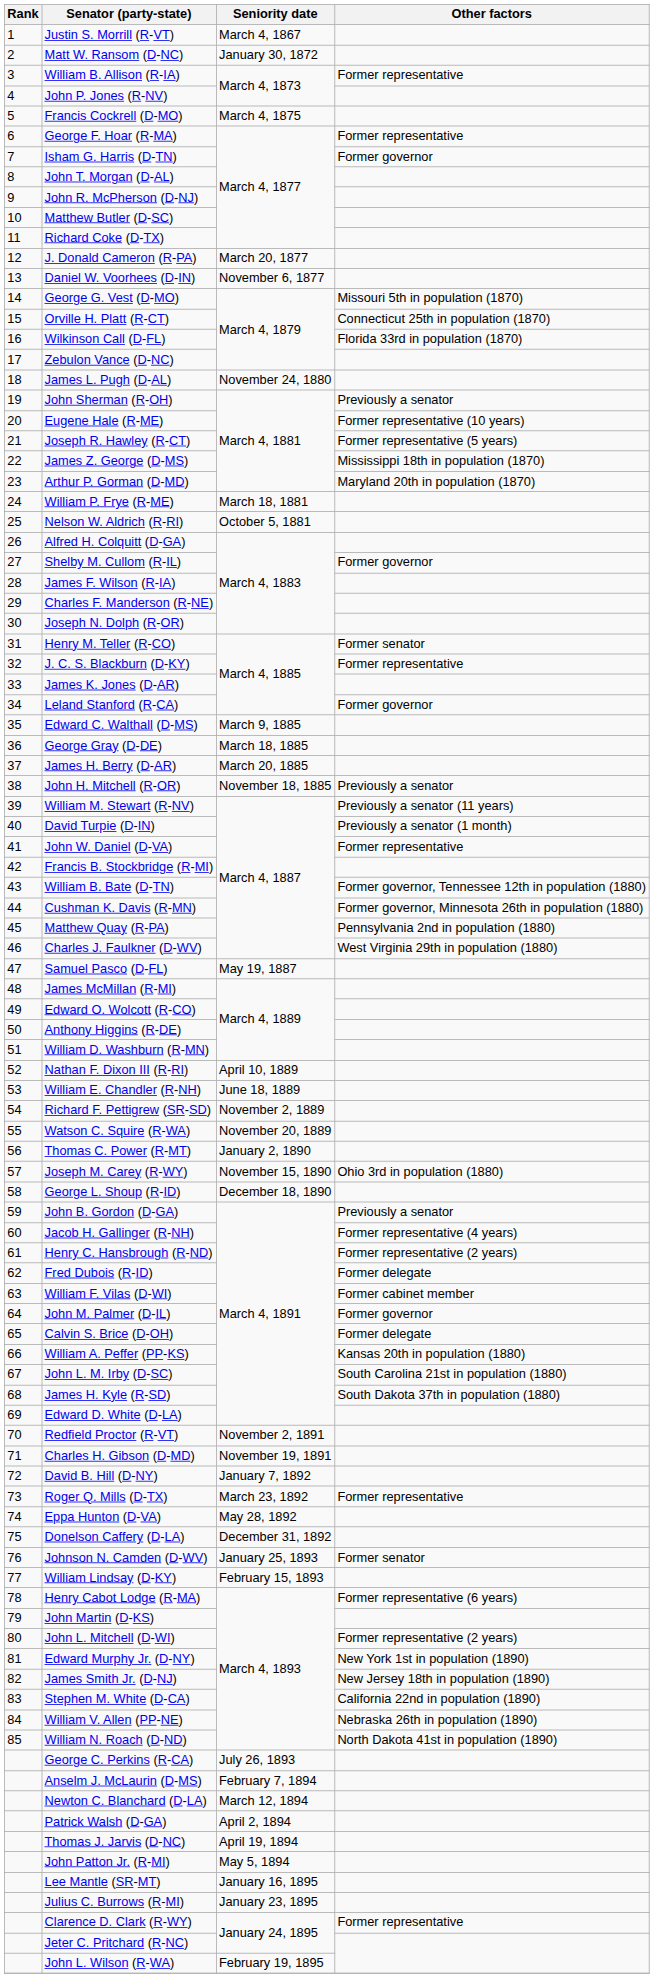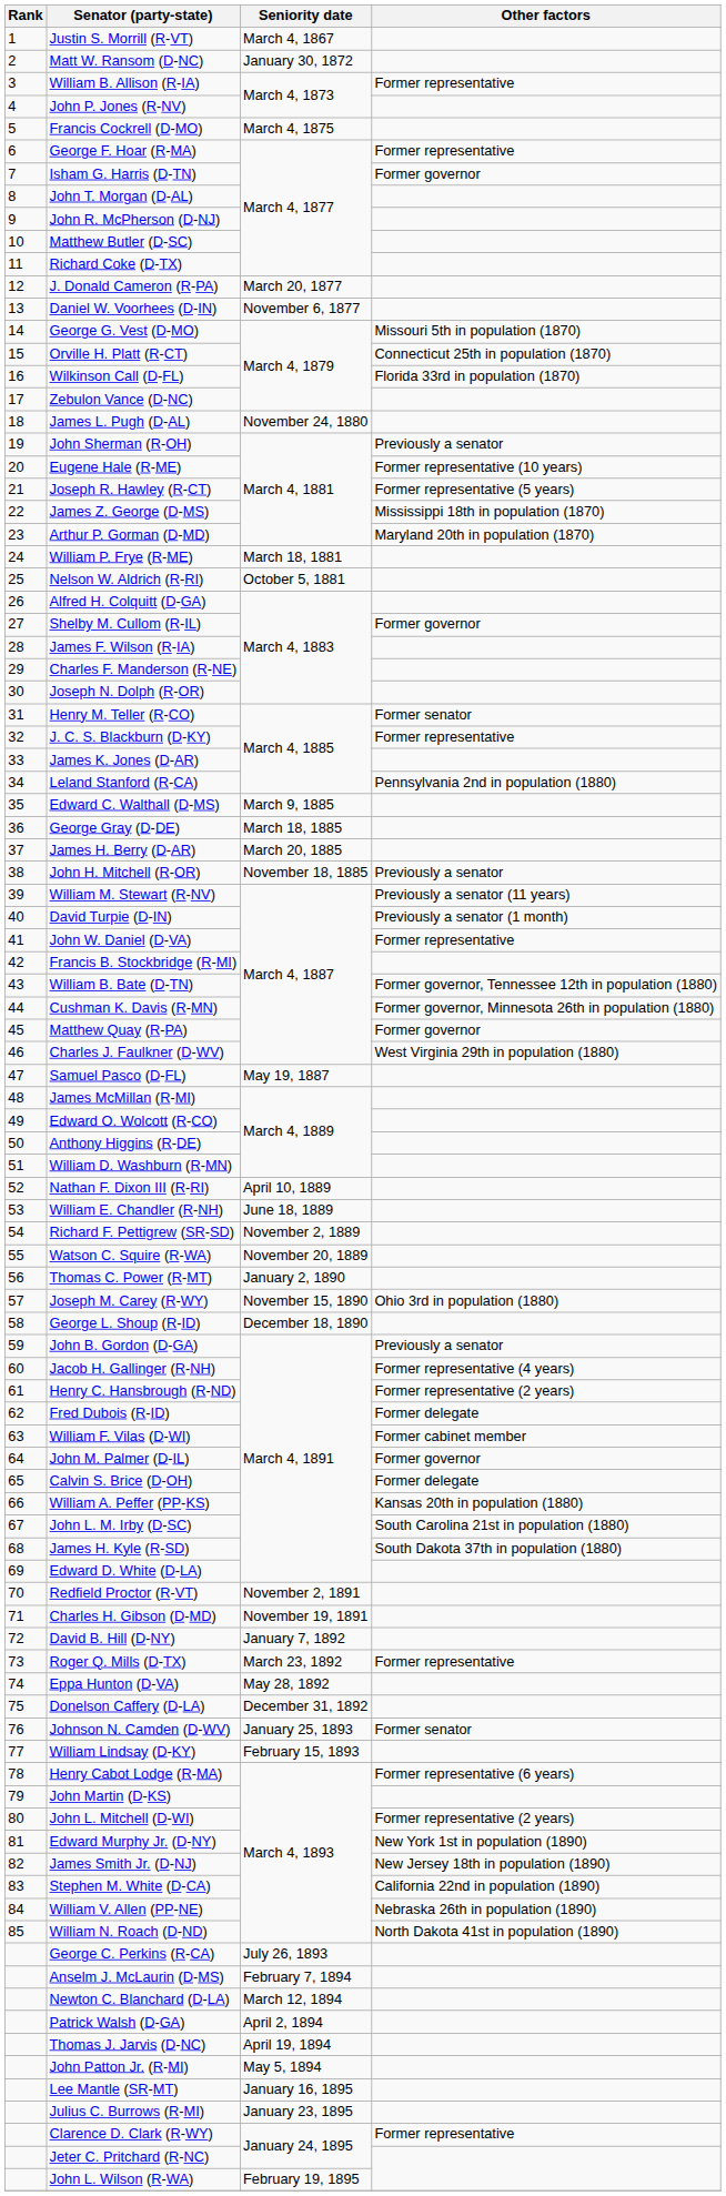 <table class=wikitable>
 <tr>
 <th>Rank</th>
 <th>Senator (party-state)</th>
 <th>Seniority date</th>
 <th>Other factors</th>
 </tr>
 <tr>
 <td>1</td>
 <td><a href='#'>Justin S. Morrill</a> (<a href='#'>R</a>-<a href='#'>VT</a>)</td>
 <td>March 4, 1867</td>
 <td></td>
 </tr>
 <tr>
 <td>2</td>
 <td><a href='#'>Matt W. Ransom</a> (<a href='#'>D</a>-<a href='#'>NC</a>)</td>
 <td>January 30, 1872</td>
 <td></td>
 </tr>
 <tr>
 <td>3</td>
 <td><a href='#'>William B. Allison</a> (<a href='#'>R</a>-<a href='#'>IA</a>)</td>
 <td rowspan=2>March 4, 1873</td>
 <td>Former representative</td>
 </tr>
 <tr>
 <td>4</td>
 <td><a href='#'>John P. Jones</a> (<a href='#'>R</a>-<a href='#'>NV</a>)</td>
 <td></td>
 </tr>
 <tr>
 <td>5</td>
 <td><a href='#'>Francis Cockrell</a> (<a href='#'>D</a>-<a href='#'>MO</a>)</td>
 <td>March 4, 1875</td>
 <td></td>
 </tr>
 <tr>
 <td>6</td>
 <td><a href='#'>George F. Hoar</a> (<a href='#'>R</a>-<a href='#'>MA</a>)</td>
 <td rowspan=6>March 4, 1877</td>
 <td>Former representative</td>
 </tr>
 <tr>
 <td>7</td>
 <td><a href='#'>Isham G. Harris</a> (<a href='#'>D</a>-<a href='#'>TN</a>)</td>
 <td>Former governor</td>
 </tr>
 <tr>
 <td>8</td>
 <td><a href='#'>John T. Morgan</a> (<a href='#'>D</a>-<a href='#'>AL</a>)</td>
 <td></td>
 </tr>
 <tr>
 <td>9</td>
 <td><a href='#'>John R. McPherson</a> (<a href='#'>D</a>-<a href='#'>NJ</a>)</td>
 <td></td>
 </tr>
 <tr>
 <td>10</td>
 <td><a href='#'>Matthew Butler</a> (<a href='#'>D</a>-<a href='#'>SC</a>)</td>
 <td></td>
 </tr>
 <tr>
 <td>11</td>
 <td><a href='#'>Richard Coke</a> (<a href='#'>D</a>-<a href='#'>TX</a>)</td>
 <td></td>
 </tr>
 <tr>
 <td>12</td>
 <td><a href='#'>J. Donald Cameron</a> (<a href='#'>R</a>-<a href='#'>PA</a>)</td>
 <td>March 20, 1877</td>
 <td></td>
 </tr>
 <tr>
 <td>13</td>
 <td><a href='#'>Daniel W. Voorhees</a> (<a href='#'>D</a>-<a href='#'>IN</a>)</td>
 <td>November 6, 1877</td>
 <td></td>
 </tr>
 <tr>
 <td>14</td>
 <td><a href='#'>George G. Vest</a> (<a href='#'>D</a>-<a href='#'>MO</a>)</td>
 <td rowspan=4>March 4, 1879</td>
 <td>Missouri 5th in population (1870)</td>
 </tr>
 <tr>
 <td>15</td>
 <td><a href='#'>Orville H. Platt</a> (<a href='#'>R</a>-<a href='#'>CT</a>)</td>
 <td>Connecticut 25th in population (1870)</td>
 </tr>
 <tr>
 <td>16</td>
 <td><a href='#'>Wilkinson Call</a> (<a href='#'>D</a>-<a href='#'>FL</a>)</td>
 <td>Florida 33rd in population (1870)</td>
 </tr>
 <tr>
 <td>17</td>
 <td><a href='#'>Zebulon Vance</a> (<a href='#'>D</a>-<a href='#'>NC</a>)</td>
 <td></td>
 </tr>
 <tr>
 <td>18</td>
 <td><a href='#'>James L. Pugh</a> (<a href='#'>D</a>-<a href='#'>AL</a>)</td>
 <td>November 24, 1880</td>
 <td></td>
 </tr>
 <tr>
 <td>19</td>
 <td><a href='#'>John Sherman</a> (<a href='#'>R</a>-<a href='#'>OH</a>)</td>
 <td rowspan=5>March 4, 1881</td>
 <td>Previously a senator</td>
 </tr>
 <tr>
 <td>20</td>
 <td><a href='#'>Eugene Hale</a> (<a href='#'>R</a>-<a href='#'>ME</a>)</td>
 <td>Former representative (10 years)</td>
 </tr>
 <tr>
 <td>21</td>
 <td><a href='#'>Joseph R. Hawley</a> (<a href='#'>R</a>-<a href='#'>CT</a>)</td>
 <td>Former representative (5 years)</td>
 </tr>
 <tr>
 <td>22</td>
 <td><a href='#'>James Z. George</a> (<a href='#'>D</a>-<a href='#'>MS</a>)</td>
 <td>Mississippi 18th in population (1870)</td>
 </tr>
 <tr>
 <td>23</td>
 <td><a href='#'>Arthur P. Gorman</a> (<a href='#'>D</a>-<a href='#'>MD</a>)</td>
 <td>Maryland 20th in population (1870)</td>
 </tr>
 <tr>
 <td>24</td>
 <td><a href='#'>William P. Frye</a> (<a href='#'>R</a>-<a href='#'>ME</a>)</td>
 <td>March 18, 1881</td>
 <td></td>
 </tr>
 <tr>
 <td>25</td>
 <td><a href='#'>Nelson W. Aldrich</a> (<a href='#'>R</a>-<a href='#'>RI</a>)</td>
 <td>October 5, 1881</td>
 <td></td>
 </tr>
 <tr>
 <td>26</td>
 <td><a href='#'>Alfred H. Colquitt</a> (<a href='#'>D</a>-<a href='#'>GA</a>)</td>
 <td rowspan=5>March 4, 1883</td>
 <td></td>
 </tr>
 <tr>
 <td>27</td>
 <td><a href='#'>Shelby M. Cullom</a> (<a href='#'>R</a>-<a href='#'>IL</a>)</td>
 <td>Former governor</td>
 </tr>
 <tr>
 <td>28</td>
 <td><a href='#'>James F. Wilson</a> (<a href='#'>R</a>-<a href='#'>IA</a>)</td>
 <td></td>
 </tr>
 <tr>
 <td>29</td>
 <td><a href='#'>Charles F. Manderson</a> (<a href='#'>R</a>-<a href='#'>NE</a>)</td>
 <td></td>
 </tr>
 <tr>
 <td>30</td>
 <td><a href='#'>Joseph N. Dolph</a> (<a href='#'>R</a>-<a href='#'>OR</a>)</td>
 <td></td>
 </tr>
 <tr>
 <td>31</td>
 <td><a href='#'>Henry M. Teller</a> (<a href='#'>R</a>-<a href='#'>CO</a>)</td>
 <td rowspan=4>March 4, 1885</td>
 <td>Former senator</td>
 </tr>
 <tr>
 <td>32</td>
 <td><a href='#'>J. C. S. Blackburn</a> (<a href='#'>D</a>-<a href='#'>KY</a>)</td>
 <td>Former representative</td>
 </tr>
 <tr>
 <td>33</td>
 <td><a href='#'>James K. Jones</a> (<a href='#'>D</a>-<a href='#'>AR</a>)</td>
 <td></td>
 </tr>
 <tr>
 <td>34</td>
 <td><a href='#'>Leland Stanford</a> (<a href='#'>R</a>-<a href='#'>CA</a>)</td>
-<td>Former governor</td>
+<td>Pennsylvania 2nd in population (1880)</td>
 </tr>
 <tr>
 <td>35</td>
 <td><a href='#'>Edward C. Walthall</a> (<a href='#'>D</a>-<a href='#'>MS</a>)</td>
 <td>March 9, 1885</td>
 <td></td>
 </tr>
 <tr>
 <td>36</td>
 <td><a href='#'>George Gray</a> (<a href='#'>D</a>-<a href='#'>DE</a>)</td>
 <td>March 18, 1885</td>
 <td></td>
 </tr>
 <tr>
 <td>37</td>
 <td><a href='#'>James H. Berry</a> (<a href='#'>D</a>-<a href='#'>AR</a>)</td>
 <td>March 20, 1885</td>
 <td></td>
 </tr>
 <tr>
 <td>38</td>
 <td><a href='#'>John H. Mitchell</a> (<a href='#'>R</a>-<a href='#'>OR</a>)</td>
 <td>November 18, 1885</td>
 <td>Previously a senator</td>
 </tr>
 <tr>
 <td>39</td>
 <td><a href='#'>William M. Stewart</a> (<a href='#'>R</a>-<a href='#'>NV</a>)</td>
 <td rowspan=8>March 4, 1887</td>
 <td>Previously a senator (11 years)</td>
 </tr>
 <tr>
 <td>40</td>
 <td><a href='#'>David Turpie</a> (<a href='#'>D</a>-<a href='#'>IN</a>)</td>
 <td>Previously a senator (1 month)</td>
 </tr>
 <tr>
 <td>41</td>
 <td><a href='#'>John W. Daniel</a> (<a href='#'>D</a>-<a href='#'>VA</a>)</td>
 <td>Former representative</td>
 </tr>
 <tr>
 <td>42</td>
 <td><a href='#'>Francis B. Stockbridge</a> (<a href='#'>R</a>-<a href='#'>MI</a>)</td>
 <td></td>
 </tr>
 <tr>
 <td>43</td>
 <td><a href='#'>William B. Bate</a> (<a href='#'>D</a>-<a href='#'>TN</a>)</td>
 <td>Former governor, Tennessee 12th in population (1880)</td>
 </tr>
 <tr>
 <td>44</td>
 <td><a href='#'>Cushman K. Davis</a> (<a href='#'>R</a>-<a href='#'>MN</a>)</td>
 <td>Former governor, Minnesota 26th in population (1880)</td>
 </tr>
 <tr>
 <td>45</td>
 <td><a href='#'>Matthew Quay</a> (<a href='#'>R</a>-<a href='#'>PA</a>)</td>
-<td>Pennsylvania 2nd in population (1880)</td>
+<td>Former governor</td>
 </tr>
 <tr>
 <td>46</td>
 <td><a href='#'>Charles J. Faulkner</a> (<a href='#'>D</a>-<a href='#'>WV</a>)</td>
 <td>West Virginia 29th in population (1880)</td>
 </tr>
 <tr>
 <td>47</td>
 <td><a href='#'>Samuel Pasco</a> (<a href='#'>D</a>-<a href='#'>FL</a>)</td>
 <td>May 19, 1887</td>
 <td></td>
 </tr>
 <tr>
 <td>48</td>
 <td><a href='#'>James McMillan</a> (<a href='#'>R</a>-<a href='#'>MI</a>)</td>
 <td rowspan=4>March 4, 1889</td>
 <td></td>
 </tr>
 <tr>
 <td>49</td>
 <td><a href='#'>Edward O. Wolcott</a> (<a href='#'>R</a>-<a href='#'>CO</a>)</td>
 <td></td>
 </tr>
 <tr>
 <td>50</td>
 <td><a href='#'>Anthony Higgins</a> (<a href='#'>R</a>-<a href='#'>DE</a>)</td>
 <td></td>
 </tr>
 <tr>
 <td>51</td>
 <td><a href='#'>William D. Washburn</a> (<a href='#'>R</a>-<a href='#'>MN</a>)</td>
 <td></td>
 </tr>
 <tr>
 <td>52</td>
 <td><a href='#'>Nathan F. Dixon III</a> (<a href='#'>R</a>-<a href='#'>RI</a>)</td>
 <td>April 10, 1889</td>
 <td></td>
 </tr>
 <tr>
 <td>53</td>
 <td><a href='#'>William E. Chandler</a> (<a href='#'>R</a>-<a href='#'>NH</a>)</td>
 <td>June 18, 1889</td>
 <td></td>
 </tr>
 <tr>
 <td>54</td>
 <td><a href='#'>Richard F. Pettigrew</a> (<a href='#'>SR</a>-<a href='#'>SD</a>)</td>
 <td>November 2, 1889</td>
 <td></td>
 </tr>
 <tr>
 <td>55</td>
 <td><a href='#'>Watson C. Squire</a> (<a href='#'>R</a>-<a href='#'>WA</a>)</td>
 <td>November 20, 1889</td>
 <td></td>
 </tr>
 <tr>
 <td>56</td>
 <td><a href='#'>Thomas C. Power</a> (<a href='#'>R</a>-<a href='#'>MT</a>)</td>
 <td>January 2, 1890</td>
 <td></td>
 </tr>
 <tr>
 <td>57</td>
 <td><a href='#'>Joseph M. Carey</a> (<a href='#'>R</a>-<a href='#'>WY</a>)</td>
 <td>November 15, 1890</td>
 <td>Ohio 3rd in population (1880)</td>
 </tr>
 <tr>
 <td>58</td>
 <td><a href='#'>George L. Shoup</a> (<a href='#'>R</a>-<a href='#'>ID</a>)</td>
 <td>December 18, 1890</td>
 <td></td>
 </tr>
 <tr>
 <td>59</td>
 <td><a href='#'>John B. Gordon</a> (<a href='#'>D</a>-<a href='#'>GA</a>)</td>
 <td rowspan=11>March 4, 1891</td>
 <td>Previously a senator</td>
 </tr>
 <tr>
 <td>60</td>
 <td><a href='#'>Jacob H. Gallinger</a> (<a href='#'>R</a>-<a href='#'>NH</a>)</td>
 <td>Former representative (4 years)</td>
 </tr>
 <tr>
 <td>61</td>
 <td><a href='#'>Henry C. Hansbrough</a> (<a href='#'>R</a>-<a href='#'>ND</a>)</td>
 <td>Former representative (2 years)</td>
 </tr>
 <tr>
 <td>62</td>
 <td><a href='#'>Fred Dubois</a> (<a href='#'>R</a>-<a href='#'>ID</a>)</td>
 <td>Former delegate</td>
 </tr>
 <tr>
 <td>63</td>
 <td><a href='#'>William F. Vilas</a> (<a href='#'>D</a>-<a href='#'>WI</a>)</td>
 <td>Former cabinet member</td>
 </tr>
 <tr>
 <td>64</td>
 <td><a href='#'>John M. Palmer</a> (<a href='#'>D</a>-<a href='#'>IL</a>)</td>
 <td>Former governor</td>
 </tr>
 <tr>
 <td>65</td>
 <td><a href='#'>Calvin S. Brice</a> (<a href='#'>D</a>-<a href='#'>OH</a>)</td>
 <td>Former delegate</td>
 </tr>
 <tr>
 <td>66</td>
 <td><a href='#'>William A. Peffer</a> (<a href='#'>PP</a>-<a href='#'>KS</a>)</td>
 <td>Kansas 20th in population (1880)</td>
 </tr>
 <tr>
 <td>67</td>
 <td><a href='#'>John L. M. Irby</a> (<a href='#'>D</a>-<a href='#'>SC</a>)</td>
 <td>South Carolina 21st in population (1880)</td>
 </tr>
 <tr>
 <td>68</td>
 <td><a href='#'>James H. Kyle</a> (<a href='#'>R</a>-<a href='#'>SD</a>)</td>
 <td>South Dakota 37th in population (1880)</td>
 </tr>
 <tr>
 <td>69</td>
 <td><a href='#'>Edward D. White</a> (<a href='#'>D</a>-<a href='#'>LA</a>)</td>
 <td></td>
 </tr>
 <tr>
 <td>70</td>
 <td><a href='#'>Redfield Proctor</a> (<a href='#'>R</a>-<a href='#'>VT</a>)</td>
 <td>November 2, 1891</td>
 <td></td>
 </tr>
 <tr>
 <td>71</td>
 <td><a href='#'>Charles H. Gibson</a> (<a href='#'>D</a>-<a href='#'>MD</a>)</td>
 <td>November 19, 1891</td>
 <td></td>
 </tr>
 <tr>
 <td>72</td>
 <td><a href='#'>David B. Hill</a> (<a href='#'>D</a>-<a href='#'>NY</a>)</td>
 <td>January 7, 1892</td>
 <td></td>
 </tr>
 <tr>
 <td>73</td>
 <td><a href='#'>Roger Q. Mills</a> (<a href='#'>D</a>-<a href='#'>TX</a>)</td>
 <td>March 23, 1892</td>
 <td>Former representative</td>
 </tr>
 <tr>
 <td>74</td>
 <td><a href='#'>Eppa Hunton</a> (<a href='#'>D</a>-<a href='#'>VA</a>)</td>
 <td>May 28, 1892</td>
 <td></td>
 </tr>
 <tr>
 <td>75</td>
 <td><a href='#'>Donelson Caffery</a> (<a href='#'>D</a>-<a href='#'>LA</a>)</td>
 <td>December 31, 1892</td>
 <td></td>
 </tr>
 <tr>
 <td>76</td>
 <td><a href='#'>Johnson N. Camden</a> (<a href='#'>D</a>-<a href='#'>WV</a>)</td>
 <td>January 25, 1893</td>
 <td>Former senator</td>
 </tr>
 <tr>
 <td>77</td>
 <td><a href='#'>William Lindsay</a> (<a href='#'>D</a>-<a href='#'>KY</a>)</td>
 <td>February 15, 1893</td>
 <td></td>
 </tr>
 <tr>
 <td>78</td>
 <td><a href='#'>Henry Cabot Lodge</a> (<a href='#'>R</a>-<a href='#'>MA</a>)</td>
 <td rowspan=8>March 4, 1893</td>
 <td>Former representative (6 years)</td>
 </tr>
 <tr>
 <td>79</td>
 <td><a href='#'>John Martin</a> (<a href='#'>D</a>-<a href='#'>KS</a>)</td>
 <td></td>
 </tr>
 <tr>
 <td>80</td>
 <td><a href='#'>John L. Mitchell</a> (<a href='#'>D</a>-<a href='#'>WI</a>)</td>
 <td>Former representative (2 years)</td>
 </tr>
 <tr>
 <td>81</td>
 <td><a href='#'>Edward Murphy Jr.</a> (<a href='#'>D</a>-<a href='#'>NY</a>)</td>
 <td>New York 1st in population (1890)</td>
 </tr>
 <tr>
 <td>82</td>
 <td><a href='#'>James Smith Jr.</a> (<a href='#'>D</a>-<a href='#'>NJ</a>)</td>
 <td>New Jersey 18th in population (1890)</td>
 </tr>
 <tr>
 <td>83</td>
 <td><a href='#'>Stephen M. White</a> (<a href='#'>D</a>-<a href='#'>CA</a>)</td>
 <td>California 22nd in population (1890)</td>
 </tr>
 <tr>
 <td>84</td>
 <td><a href='#'>William V. Allen</a> (<a href='#'>PP</a>-<a href='#'>NE</a>)</td>
 <td>Nebraska 26th in population (1890)</td>
 </tr>
 <tr>
 <td>85</td>
 <td><a href='#'>William N. Roach</a> (<a href='#'>D</a>-<a href='#'>ND</a>)</td>
 <td>North Dakota 41st in population (1890)</td>
 </tr>
 <tr>
 <td></td>
 <td><a href='#'>George C. Perkins</a> (<a href='#'>R</a>-<a href='#'>CA</a>)</td>
 <td>July 26, 1893</td>
 <td></td>
 </tr>
 <tr>
 <td></td>
 <td><a href='#'>Anselm J. McLaurin</a> (<a href='#'>D</a>-<a href='#'>MS</a>)</td>
 <td>February 7, 1894</td>
 <td></td>
 </tr>
 <tr>
 <td></td>
 <td><a href='#'>Newton C. Blanchard</a> (<a href='#'>D</a>-<a href='#'>LA</a>)</td>
 <td>March 12, 1894</td>
 <td></td>
 </tr>
 <tr>
 <td></td>
 <td><a href='#'>Patrick Walsh</a> (<a href='#'>D</a>-<a href='#'>GA</a>)</td>
 <td>April 2, 1894</td>
 <td></td>
 </tr>
 <tr>
 <td></td>
 <td><a href='#'>Thomas J. Jarvis</a> (<a href='#'>D</a>-<a href='#'>NC</a>)</td>
 <td>April 19, 1894</td>
 <td></td>
 </tr>
 <tr>
 <td></td>
 <td><a href='#'>John Patton Jr.</a> (<a href='#'>R</a>-<a href='#'>MI</a>)</td>
 <td>May 5, 1894</td>
 <td></td>
 </tr>
 <tr>
 <td></td>
 <td><a href='#'>Lee Mantle</a> (<a href='#'>SR</a>-<a href='#'>MT</a>)</td>
 <td>January 16, 1895</td>
 <td></td>
 </tr>
 <tr>
 <td></td>
 <td><a href='#'>Julius C. Burrows</a> (<a href='#'>R</a>-<a href='#'>MI</a>)</td>
 <td>January 23, 1895</td>
 <td></td>
 </tr>
 <tr>
 <td></td>
 <td><a href='#'>Clarence D. Clark</a> (<a href='#'>R</a>-<a href='#'>WY</a>)</td>
 <td rowspan=2>January 24, 1895</td>
 <td>Former representative</td>
 </tr>
 <tr>
 <td></td>
 <td><a href='#'>Jeter C. Pritchard</a> (<a href='#'>R</a>-<a href='#'>NC</a>)</td>
 <td rowspan=2></td>
 </tr>
 <tr>
 <td></td>
 <td><a href='#'>John L. Wilson</a> (<a href='#'>R</a>-<a href='#'>WA</a>)</td>
 <td>February 19, 1895</td>
 </tr>
 <tr>
 </tr>
 </table>
